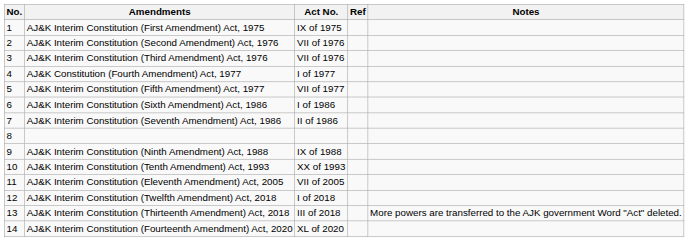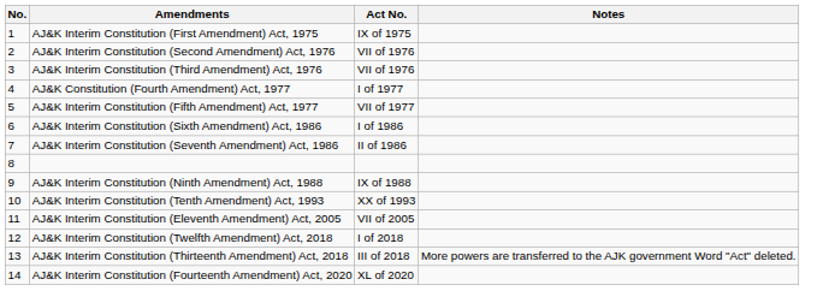 <table class="wikitable">
 <tr>
 <th>No.</th>
 <th>Amendments</th>
 <th>Act No.</th>
-<th>Ref</th>
 <th>Notes</th>
 </tr>
 <tr>
 <td>1</td>
 <td>AJ&K Interim Constitution (First Amendment) Act, 1975</td>
 <td>IX of 1975</td>
 <td></td>
-<td></td>
 </tr>
 <tr>
 <td>2</td>
 <td>AJ&K Interim Constitution (Second Amendment) Act, 1976</td>
 <td>VII of 1976</td>
-<td></td>
 <td></td>
 </tr>
 <tr>
 <td>3</td>
 <td>AJ&K Interim Constitution (Third Amendment) Act, 1976</td>
 <td>VII of 1976</td>
 <td></td>
-<td></td>
 </tr>
 <tr>
 <td>4</td>
 <td>AJ&K Constitution (Fourth Amendment) Act, 1977</td>
 <td>I of 1977</td>
-<td></td>
 <td></td>
 </tr>
 <tr>
 <td>5</td>
 <td>AJ&K Interim Constitution (Fifth Amendment) Act, 1977</td>
 <td>VII of 1977</td>
 <td></td>
-<td></td>
 </tr>
 <tr>
 <td>6</td>
 <td>AJ&K Interim Constitution (Sixth Amendment) Act, 1986</td>
 <td>I of 1986</td>
-<td></td>
 <td></td>
 </tr>
 <tr>
 <td>7</td>
 <td>AJ&K Interim Constitution (Seventh Amendment) Act, 1986</td>
 <td>II of 1986</td>
 <td></td>
-<td></td>
 </tr>
 <tr>
 <td>8</td>
-<td></td>
 <td></td>
 <td></td>
 <td></td>
 </tr>
 <tr>
 <td>9</td>
 <td>AJ&K Interim Constitution (Ninth Amendment) Act, 1988</td>
 <td>IX of 1988</td>
 <td></td>
-<td></td>
 </tr>
 <tr>
 <td>10</td>
 <td>AJ&K Interim Constitution (Tenth Amendment) Act, 1993</td>
 <td>XX of 1993</td>
-<td></td>
 <td></td>
 </tr>
 <tr>
 <td>11</td>
 <td>AJ&K Interim Constitution (Eleventh Amendment) Act, 2005</td>
 <td>VII of 2005</td>
 <td></td>
-<td></td>
 </tr>
 <tr>
 <td>12</td>
 <td>AJ&K Interim Constitution (Twelfth Amendment) Act, 2018</td>
 <td>I of 2018</td>
 <td></td>
-<td></td>
 </tr>
 <tr>
 <td>13</td>
 <td>AJ&K Interim Constitution (Thirteenth Amendment) Act, 2018</td>
 <td>III of 2018</td>
-<td></td>
 <td>More powers are transferred to the AJK government Word "Act" deleted.</td>
 </tr>
 <tr>
 <td>14</td>
 <td>AJ&K Interim Constitution (Fourteenth Amendment) Act, 2020</td>
 <td>XL of 2020</td>
 <td></td>
-<td></td>
 </tr>
 </table>
